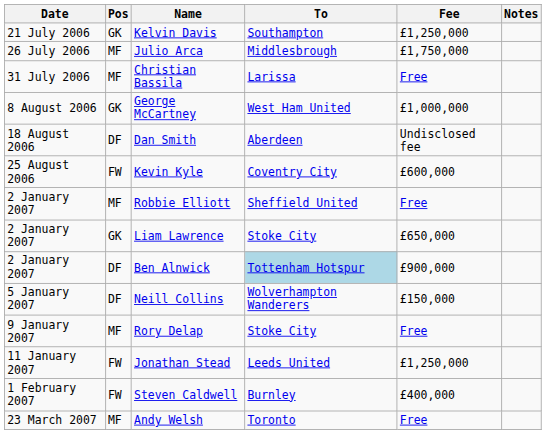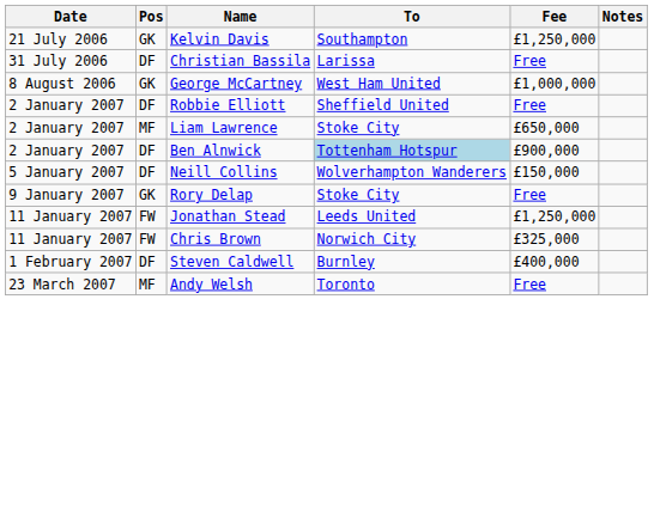 <table class="wikitable">
 <tr>
 <th>Date</th>
 <th>Pos</th>
 <th>Name</th>
 <th>To</th>
 <th>Fee</th>
 <th>Notes</th>
 </tr>
 <tr>
 <td>21 July 2006</td>
 <td>GK</td>
 <td><a href='#'>Kelvin Davis</a></td>
 <td><a href='#'>Southampton</a></td>
 <td>£1,250,000</td>
 <td></td>
 </tr>
 <tr>
-<td>26 July 2006</td>
-<td>MF</td>
-<td><a href='#'>Julio Arca</a></td>
-<td><a href='#'>Middlesbrough</a></td>
-<td>£1,750,000</td>
-<td></td>
-</tr>
-<tr>
 <td>31 July 2006</td>
-<td>MF</td>
+<td>DF</td>
 <td><a href='#'>Christian Bassila</a></td>
 <td><a href='#'>Larissa</a></td>
 <td><a href='#'>Free</a></td>
 <td></td>
 </tr>
 <tr>
 <td>8 August 2006</td>
 <td>GK</td>
 <td><a href='#'>George McCartney</a></td>
 <td><a href='#'>West Ham United</a></td>
 <td>£1,000,000</td>
 <td></td>
 </tr>
 <tr>
-<td>18 August 2006</td>
+<td>2 January 2007</td>
 <td>DF</td>
-<td><a href='#'>Dan Smith</a></td>
-<td><a href='#'>Aberdeen</a></td>
-<td>Undisclosed fee</td>
-<td></td>
-</tr>
-<tr>
-<td>25 August 2006</td>
-<td>FW</td>
-<td><a href='#'>Kevin Kyle</a></td>
-<td><a href='#'>Coventry City</a></td>
-<td>£600,000</td>
-<td></td>
-</tr>
-<tr>
-<td>2 January 2007</td>
-<td>MF</td>
 <td><a href='#'>Robbie Elliott</a></td>
 <td><a href='#'>Sheffield United</a></td>
 <td><a href='#'>Free</a></td>
 <td></td>
 </tr>
 <tr>
 <td>2 January 2007</td>
-<td>GK</td>
+<td>MF</td>
 <td><a href='#'>Liam Lawrence</a></td>
 <td><a href='#'>Stoke City</a></td>
 <td>£650,000</td>
 <td></td>
 </tr>
 <tr>
 <td>2 January 2007</td>
 <td>DF</td>
 <td><a href='#'>Ben Alnwick</a></td>
 <td style="background: lightblue;"><a href='#'>Tottenham Hotspur</a></td>
 <td>£900,000</td>
 <td></td>
 </tr>
 <tr>
 <td>5 January 2007</td>
 <td>DF</td>
 <td><a href='#'>Neill Collins</a></td>
 <td><a href='#'>Wolverhampton Wanderers</a></td>
 <td>£150,000</td>
 <td></td>
 </tr>
 <tr>
 <td>9 January 2007</td>
-<td>MF</td>
+<td>GK</td>
 <td><a href='#'>Rory Delap</a></td>
 <td><a href='#'>Stoke City</a></td>
 <td><a href='#'>Free</a></td>
 <td></td>
 </tr>
 <tr>
 <td>11 January 2007</td>
 <td>FW</td>
 <td><a href='#'>Jonathan Stead</a></td>
 <td><a href='#'>Leeds United</a></td>
 <td>£1,250,000</td>
 <td></td>
 </tr>
 <tr>
+<td>11 January 2007</td>
+<td>FW</td>
+<td><a href='#'>Chris Brown</a></td>
+<td><a href='#'>Norwich City</a></td>
+<td>£325,000</td>
+<td></td>
+</tr>
+<tr>
 <td>1 February 2007</td>
-<td>FW</td>
+<td>DF</td>
 <td><a href='#'>Steven Caldwell</a></td>
 <td><a href='#'>Burnley</a></td>
 <td>£400,000</td>
 <td></td>
 </tr>
 <tr>
 <td>23 March 2007</td>
 <td>MF</td>
 <td><a href='#'>Andy Welsh</a></td>
 <td><a href='#'>Toronto</a></td>
 <td><a href='#'>Free</a></td>
 <td></td>
 </tr>
 </table>
